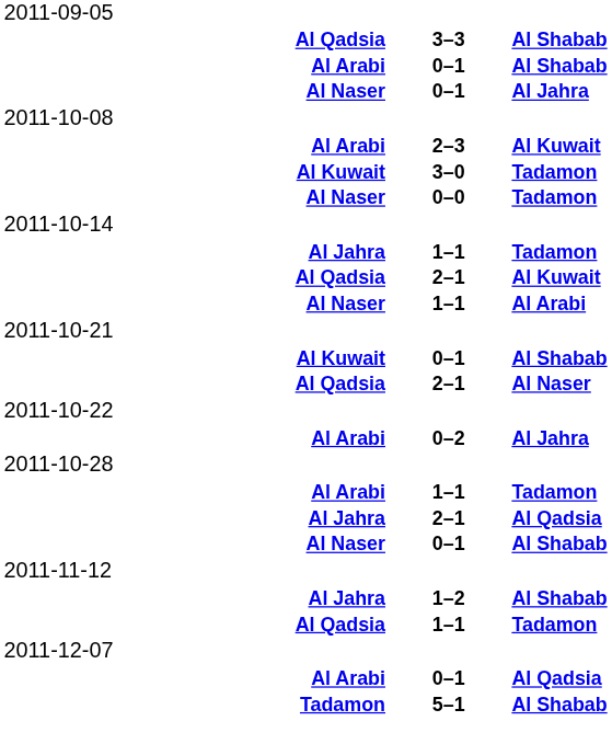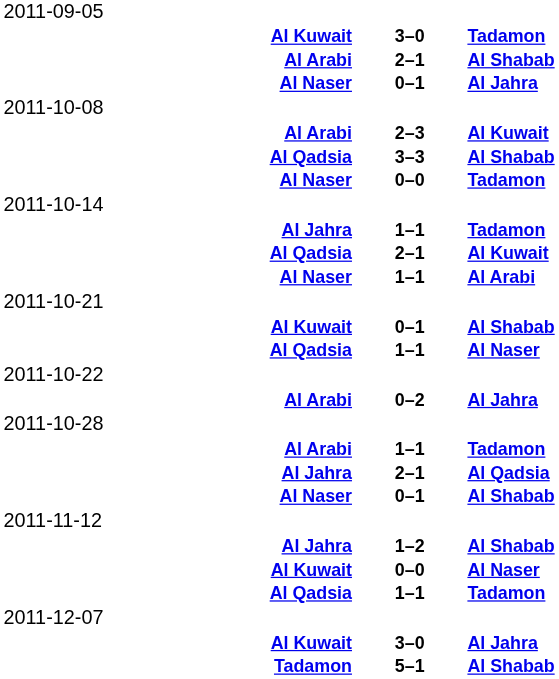 <table width=100% cellspacing=1>
 <tr>
 <th></th>
 <th></th>
 <th></th>
 </tr>
 <tr>
 <td>2011-09-05</td>
 </tr>
 <tr style=font-size:90%>
-<td align=right><strong><a href='#'>Al Qadsia</a></strong></td>
-<td align=center><strong>3–3</strong></td>
-<td><strong><a href='#'>Al Shabab</a></strong></td>
+<td align=right><strong><a href='#'>Al Kuwait</a></strong></td>
+<td align=center><strong>3–0</strong></td>
+<td><strong><a href='#'>Tadamon</a></strong></td>
 </tr>
 <tr style=font-size:90%>
 <td align=right><strong><a href='#'>Al Arabi</a></strong></td>
-<td align=center><strong>0–1</strong></td>
+<td align=center><strong>2–1</strong></td>
 <td><strong><a href='#'>Al Shabab</a></strong></td>
 </tr>
 <tr style=font-size:90%>
 <td align=right><strong><a href='#'>Al Naser</a></strong></td>
 <td align=center><strong>0–1</strong></td>
 <td><strong><a href='#'>Al Jahra</a></strong></td>
 </tr>
 <tr>
 <td>2011-10-08</td>
 </tr>
 <tr style=font-size:90%>
 <td align=right><strong><a href='#'>Al Arabi</a></strong></td>
 <td align=center><strong>2–3</strong></td>
 <td><strong><a href='#'>Al Kuwait</a></strong></td>
 </tr>
 <tr style=font-size:90%>
-<td align=right><strong><a href='#'>Al Kuwait</a></strong></td>
-<td align=center><strong>3–0</strong></td>
-<td><strong><a href='#'>Tadamon</a></strong></td>
+<td align=right><strong><a href='#'>Al Qadsia</a></strong></td>
+<td align=center><strong>3–3</strong></td>
+<td><strong><a href='#'>Al Shabab</a></strong></td>
 </tr>
 <tr style=font-size:90%>
 <td align=right><strong><a href='#'>Al Naser</a></strong></td>
 <td align=center><strong>0–0</strong></td>
 <td><strong><a href='#'>Tadamon</a></strong></td>
 </tr>
 <tr>
 <td>2011-10-14</td>
 </tr>
 <tr style=font-size:90%>
 <td align=right><strong><a href='#'>Al Jahra</a></strong></td>
 <td align=center><strong>1–1</strong></td>
 <td><strong><a href='#'>Tadamon</a></strong></td>
 </tr>
 <tr style=font-size:90%>
 <td align=right><strong><a href='#'>Al Qadsia</a></strong></td>
 <td align=center><strong>2–1</strong></td>
 <td><strong><a href='#'>Al Kuwait</a></strong></td>
 </tr>
 <tr style=font-size:90%>
 <td align=right><strong><a href='#'>Al Naser</a></strong></td>
 <td align=center><strong>1–1</strong></td>
 <td><strong><a href='#'>Al Arabi</a></strong></td>
 </tr>
 <tr>
 <td>2011-10-21</td>
 </tr>
 <tr style=font-size:90%>
 <td align=right><strong><a href='#'>Al Kuwait</a></strong></td>
 <td align=center><strong>0–1</strong></td>
 <td><strong><a href='#'>Al Shabab</a></strong></td>
 </tr>
 <tr style=font-size:90%>
 <td align=right><strong><a href='#'>Al Qadsia</a></strong></td>
-<td align=center><strong>2–1</strong></td>
+<td align=center><strong>1–1</strong></td>
 <td><strong><a href='#'>Al Naser</a></strong></td>
 </tr>
 <tr>
 <td>2011-10-22</td>
 </tr>
 <tr style=font-size:90%>
 <td align=right><strong><a href='#'>Al Arabi</a></strong></td>
 <td align=center><strong>0–2</strong></td>
 <td><strong><a href='#'>Al Jahra</a></strong></td>
 </tr>
 <tr>
 <td>2011-10-28</td>
 </tr>
 <tr style=font-size:90%>
 <td align=right><strong><a href='#'>Al Arabi</a></strong></td>
 <td align=center><strong>1–1</strong></td>
 <td><strong><a href='#'>Tadamon</a></strong></td>
 </tr>
 <tr style=font-size:90%>
 <td align=right><strong><a href='#'>Al Jahra</a></strong></td>
 <td align=center><strong>2–1</strong></td>
 <td><strong><a href='#'>Al Qadsia</a></strong></td>
 </tr>
 <tr style=font-size:90%>
 <td align=right><strong><a href='#'>Al Naser</a></strong></td>
 <td align=center><strong>0–1</strong></td>
 <td><strong><a href='#'>Al Shabab</a></strong></td>
 </tr>
 <tr>
 <td>2011-11-12</td>
 </tr>
 <tr style=font-size:90%>
 <td align=right><strong><a href='#'>Al Jahra</a></strong></td>
 <td align=center><strong>1–2</strong></td>
 <td><strong><a href='#'>Al Shabab</a></strong></td>
 </tr>
 <tr style=font-size:90%>
+<td align=right><strong><a href='#'>Al Kuwait</a></strong></td>
+<td align=center><strong>0–0</strong></td>
+<td><strong><a href='#'>Al Naser</a></strong></td>
+</tr>
+<tr style=font-size:90%>
 <td align=right><strong><a href='#'>Al Qadsia</a></strong></td>
 <td align=center><strong>1–1</strong></td>
 <td><strong><a href='#'>Tadamon</a></strong></td>
 </tr>
 <tr>
 <td>2011-12-07</td>
 </tr>
 <tr style=font-size:90%>
-<td align=right><strong><a href='#'>Al Arabi</a></strong></td>
-<td align=center><strong>0–1</strong></td>
-<td><strong><a href='#'>Al Qadsia</a></strong></td>
+<td align=right><strong><a href='#'>Al Kuwait</a></strong></td>
+<td align=center><strong>3–0</strong></td>
+<td><strong><a href='#'>Al Jahra</a></strong></td>
 </tr>
 <tr style=font-size:90%>
 <td align=right><strong><a href='#'>Tadamon</a></strong></td>
 <td align=center><strong>5–1</strong></td>
 <td><strong><a href='#'>Al Shabab</a></strong></td>
 </tr>
 </table>
